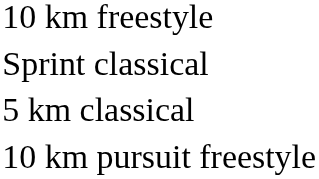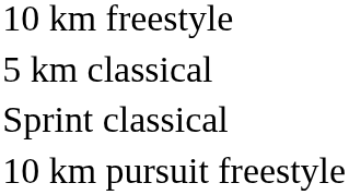 <table>
 <tr>
 <td>10 km freestyle</td>
+<td></td>
+<td></td>
+<td></td>
+</tr>
+<tr>
+<td>5 km classical</td>
 <td></td>
 <td></td>
 <td></td>
 </tr>
 <tr>
 <td>Sprint classical</td>
 <td></td>
 <td></td>
 <td></td>
 </tr>
 <tr>
-<td>5 km classical</td>
-<td></td>
-<td></td>
-<td></td>
-</tr>
-<tr>
 <td>10 km pursuit freestyle</td>
 <td></td>
 <td></td>
 <td></td>
 </tr>
 </table>
